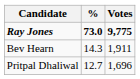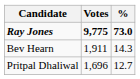 <table class="wikitable" align="left">
 <tr>
 <th>Candidate</th>
+<th>Votes</th>
 <th>%</th>
-<th>Votes</th>
 </tr>
 <tr>
 <td><strong><em>Ray Jones</em></strong></td>
+<td><strong>9,775</strong></td>
 <td><strong>73.0</strong></td>
-<td><strong>9,775</strong></td>
 </tr>
 <tr>
 <td>Bev Hearn</td>
+<td>1,911</td>
 <td>14.3</td>
-<td>1,911</td>
 </tr>
 <tr>
 <td>Pritpal Dhaliwal</td>
+<td>1,696</td>
 <td>12.7</td>
-<td>1,696</td>
 </tr>
 </table>
